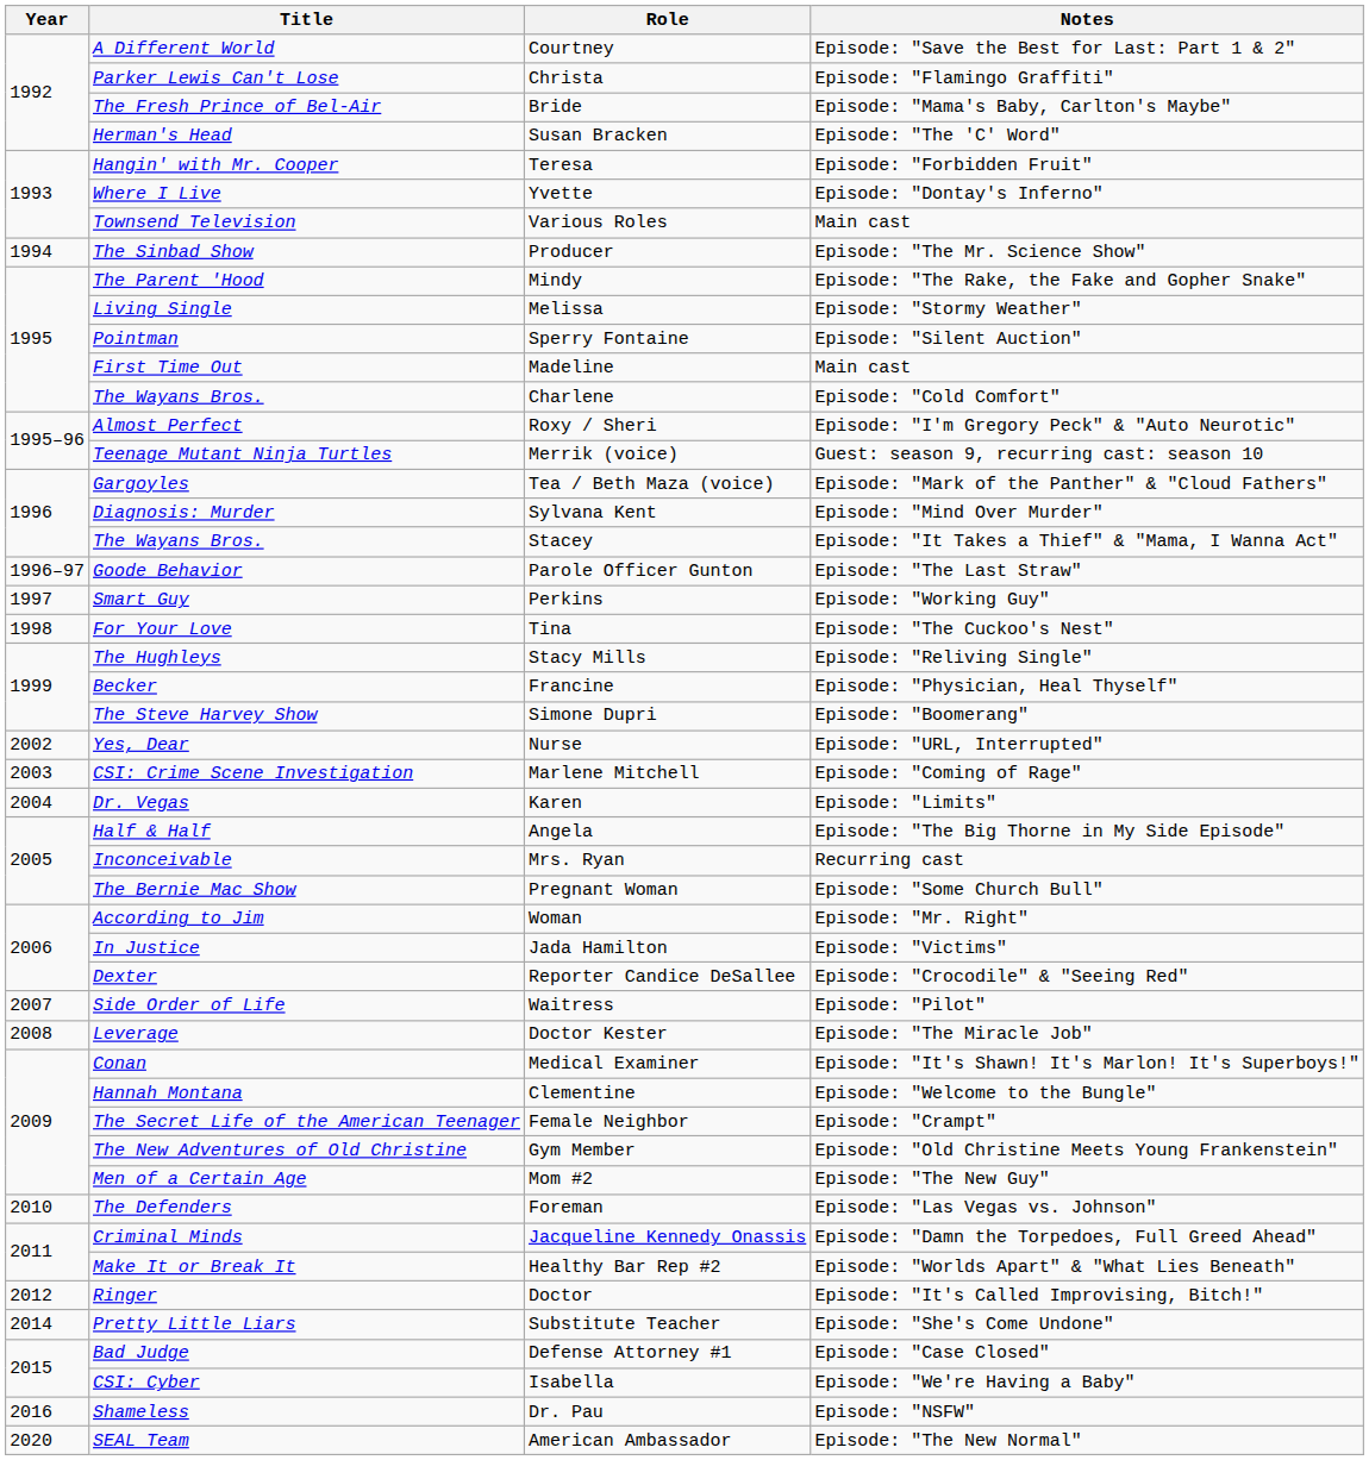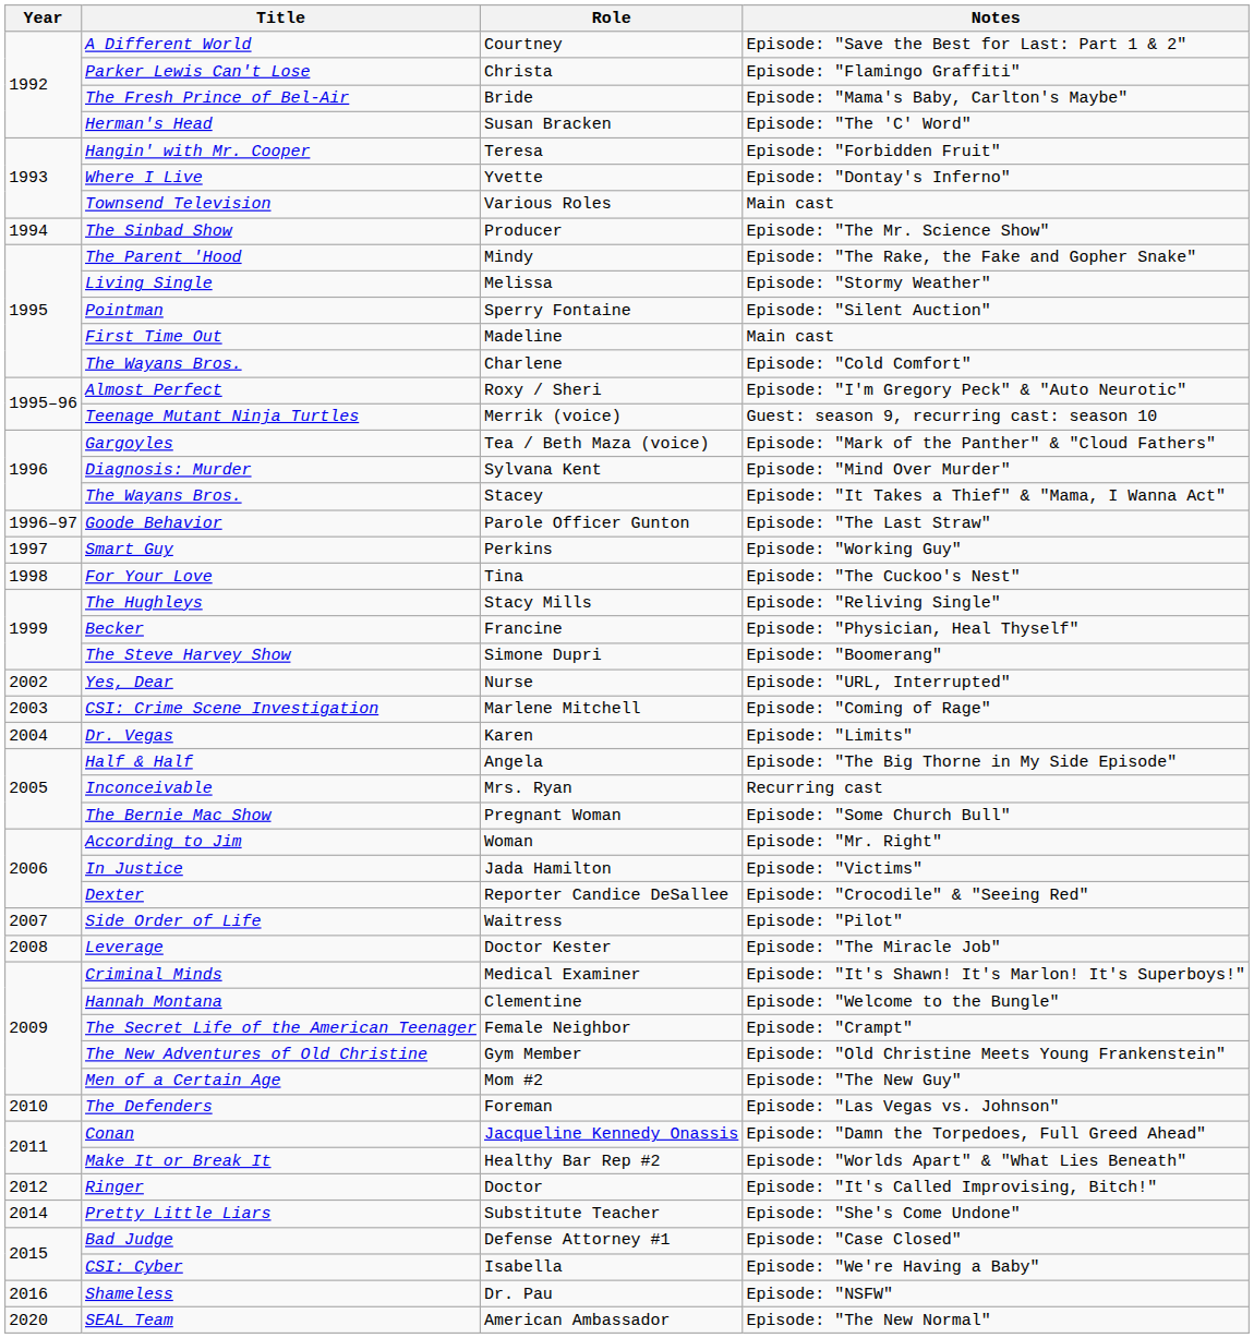 <table class="wikitable sortable">
 <tr>
 <th>Year</th>
 <th>Title</th>
 <th>Role</th>
 <th>Notes</th>
 </tr>
 <tr>
 <td rowspan=4>1992</td>
 <td><em><a href='#'>A Different World</a></em></td>
 <td>Courtney</td>
 <td>Episode: "Save the Best for Last: Part 1 & 2"</td>
 </tr>
 <tr>
 <td><em><a href='#'>Parker Lewis Can't Lose</a></em></td>
 <td>Christa</td>
 <td>Episode: "Flamingo Graffiti"</td>
 </tr>
 <tr>
 <td><em><a href='#'>The Fresh Prince of Bel-Air</a></em></td>
 <td>Bride</td>
 <td>Episode: "Mama's Baby, Carlton's Maybe"</td>
 </tr>
 <tr>
 <td><em><a href='#'>Herman's Head</a></em></td>
 <td>Susan Bracken</td>
 <td>Episode: "The 'C' Word"</td>
 </tr>
 <tr>
 <td rowspan=3>1993</td>
 <td><em><a href='#'>Hangin' with Mr. Cooper</a></em></td>
 <td>Teresa</td>
 <td>Episode: "Forbidden Fruit"</td>
 </tr>
 <tr>
 <td><em><a href='#'>Where I Live</a></em></td>
 <td>Yvette</td>
 <td>Episode: "Dontay's Inferno"</td>
 </tr>
 <tr>
 <td><em><a href='#'>Townsend Television</a></em></td>
 <td>Various Roles</td>
 <td>Main cast</td>
 </tr>
 <tr>
 <td>1994</td>
 <td><em><a href='#'>The Sinbad Show</a></em></td>
 <td>Producer</td>
 <td>Episode: "The Mr. Science Show"</td>
 </tr>
 <tr>
 <td rowspan=5>1995</td>
 <td><em><a href='#'>The Parent 'Hood</a></em></td>
 <td>Mindy</td>
 <td>Episode: "The Rake, the Fake and Gopher Snake"</td>
 </tr>
 <tr>
 <td><em><a href='#'>Living Single</a></em></td>
 <td>Melissa</td>
 <td>Episode: "Stormy Weather"</td>
 </tr>
 <tr>
 <td><em><a href='#'>Pointman</a></em></td>
 <td>Sperry Fontaine</td>
 <td>Episode: "Silent Auction"</td>
 </tr>
 <tr>
 <td><em><a href='#'>First Time Out</a></em></td>
 <td>Madeline</td>
 <td>Main cast</td>
 </tr>
 <tr>
 <td><em><a href='#'>The Wayans Bros.</a></em></td>
 <td>Charlene</td>
 <td>Episode: "Cold Comfort"</td>
 </tr>
 <tr>
 <td rowspan=2>1995–96</td>
 <td><em><a href='#'>Almost Perfect</a></em></td>
 <td>Roxy / Sheri</td>
 <td>Episode: "I'm Gregory Peck" & "Auto Neurotic"</td>
 </tr>
 <tr>
 <td><em><a href='#'>Teenage Mutant Ninja Turtles</a></em></td>
 <td>Merrik (voice)</td>
 <td>Guest: season 9, recurring cast: season 10</td>
 </tr>
 <tr>
 <td rowspan=3>1996</td>
 <td><em><a href='#'>Gargoyles</a></em></td>
 <td>Tea / Beth Maza (voice)</td>
 <td>Episode: "Mark of the Panther" & "Cloud Fathers"</td>
 </tr>
 <tr>
 <td><em><a href='#'>Diagnosis: Murder</a></em></td>
 <td>Sylvana Kent</td>
 <td>Episode: "Mind Over Murder"</td>
 </tr>
 <tr>
 <td><em><a href='#'>The Wayans Bros.</a></em></td>
 <td>Stacey</td>
 <td>Episode: "It Takes a Thief" & "Mama, I Wanna Act"</td>
 </tr>
 <tr>
 <td>1996–97</td>
 <td><em><a href='#'>Goode Behavior</a></em></td>
 <td>Parole Officer Gunton</td>
 <td>Episode: "The Last Straw"</td>
 </tr>
 <tr>
 <td>1997</td>
 <td><em><a href='#'>Smart Guy</a></em></td>
 <td>Perkins</td>
 <td>Episode: "Working Guy"</td>
 </tr>
 <tr>
 <td>1998</td>
 <td><em><a href='#'>For Your Love</a></em></td>
 <td>Tina</td>
 <td>Episode: "The Cuckoo's Nest"</td>
 </tr>
 <tr>
 <td rowspan=3>1999</td>
 <td><em><a href='#'>The Hughleys</a></em></td>
 <td>Stacy Mills</td>
 <td>Episode: "Reliving Single"</td>
 </tr>
 <tr>
 <td><em><a href='#'>Becker</a></em></td>
 <td>Francine</td>
 <td>Episode: "Physician, Heal Thyself"</td>
 </tr>
 <tr>
 <td><em><a href='#'>The Steve Harvey Show</a></em></td>
 <td>Simone Dupri</td>
 <td>Episode: "Boomerang"</td>
 </tr>
 <tr>
 <td>2002</td>
 <td><em><a href='#'>Yes, Dear</a></em></td>
 <td>Nurse</td>
 <td>Episode: "URL, Interrupted"</td>
 </tr>
 <tr>
 <td>2003</td>
 <td><em><a href='#'>CSI: Crime Scene Investigation</a></em></td>
 <td>Marlene Mitchell</td>
 <td>Episode: "Coming of Rage"</td>
 </tr>
 <tr>
 <td>2004</td>
 <td><em><a href='#'>Dr. Vegas</a></em></td>
 <td>Karen</td>
 <td>Episode: "Limits"</td>
 </tr>
 <tr>
 <td rowspan=3>2005</td>
 <td><em><a href='#'>Half & Half</a></em></td>
 <td>Angela</td>
 <td>Episode: "The Big Thorne in My Side Episode"</td>
 </tr>
 <tr>
 <td><em><a href='#'>Inconceivable</a></em></td>
 <td>Mrs. Ryan</td>
 <td>Recurring cast</td>
 </tr>
 <tr>
 <td><em><a href='#'>The Bernie Mac Show</a></em></td>
 <td>Pregnant Woman</td>
 <td>Episode: "Some Church Bull"</td>
 </tr>
 <tr>
 <td rowspan=3>2006</td>
 <td><em><a href='#'>According to Jim</a></em></td>
 <td>Woman</td>
 <td>Episode: "Mr. Right"</td>
 </tr>
 <tr>
 <td><em><a href='#'>In Justice</a></em></td>
 <td>Jada Hamilton</td>
 <td>Episode: "Victims"</td>
 </tr>
 <tr>
 <td><em><a href='#'>Dexter</a></em></td>
 <td>Reporter Candice DeSallee</td>
 <td>Episode: "Crocodile" & "Seeing Red"</td>
 </tr>
 <tr>
 <td>2007</td>
 <td><em><a href='#'>Side Order of Life</a></em></td>
 <td>Waitress</td>
 <td>Episode: "Pilot"</td>
 </tr>
 <tr>
 <td>2008</td>
 <td><em><a href='#'>Leverage</a></em></td>
 <td>Doctor Kester</td>
 <td>Episode: "The Miracle Job"</td>
 </tr>
 <tr>
 <td rowspan=5>2009</td>
-<td><em><a href='#'>Conan</a></em></td>
+<td><em><a href='#'>Criminal Minds</a></em></td>
 <td>Medical Examiner</td>
 <td>Episode: "It's Shawn! It's Marlon! It's Superboys!"</td>
 </tr>
 <tr>
 <td><em><a href='#'>Hannah Montana</a></em></td>
 <td>Clementine</td>
 <td>Episode: "Welcome to the Bungle"</td>
 </tr>
 <tr>
 <td><em><a href='#'>The Secret Life of the American Teenager</a></em></td>
 <td>Female Neighbor</td>
 <td>Episode: "Crampt"</td>
 </tr>
 <tr>
 <td><em><a href='#'>The New Adventures of Old Christine</a></em></td>
 <td>Gym Member</td>
 <td>Episode: "Old Christine Meets Young Frankenstein"</td>
 </tr>
 <tr>
 <td><em><a href='#'>Men of a Certain Age</a></em></td>
 <td>Mom #2</td>
 <td>Episode: "The New Guy"</td>
 </tr>
 <tr>
 <td>2010</td>
 <td><em><a href='#'>The Defenders</a></em></td>
 <td>Foreman</td>
 <td>Episode: "Las Vegas vs. Johnson"</td>
 </tr>
 <tr>
 <td rowspan=2>2011</td>
-<td><em><a href='#'>Criminal Minds</a></em></td>
+<td><em><a href='#'>Conan</a></em></td>
 <td><a href='#'>Jacqueline Kennedy Onassis</a></td>
 <td>Episode: "Damn the Torpedoes, Full Greed Ahead"</td>
 </tr>
 <tr>
 <td><em><a href='#'>Make It or Break It</a></em></td>
 <td>Healthy Bar Rep #2</td>
 <td>Episode: "Worlds Apart" & "What Lies Beneath"</td>
 </tr>
 <tr>
 <td>2012</td>
 <td><em><a href='#'>Ringer</a></em></td>
 <td>Doctor</td>
 <td>Episode: "It's Called Improvising, Bitch!"</td>
 </tr>
 <tr>
 <td>2014</td>
 <td><em><a href='#'>Pretty Little Liars</a></em></td>
 <td>Substitute Teacher</td>
 <td>Episode: "She's Come Undone"</td>
 </tr>
 <tr>
 <td rowspan=2>2015</td>
 <td><em><a href='#'>Bad Judge</a></em></td>
 <td>Defense Attorney #1</td>
 <td>Episode: "Case Closed"</td>
 </tr>
 <tr>
 <td><em><a href='#'>CSI: Cyber</a></em></td>
 <td>Isabella</td>
 <td>Episode: "We're Having a Baby"</td>
 </tr>
 <tr>
 <td>2016</td>
 <td><em><a href='#'>Shameless</a></em></td>
 <td>Dr. Pau</td>
 <td>Episode: "NSFW"</td>
 </tr>
 <tr>
 <td>2020</td>
 <td><em><a href='#'>SEAL Team</a></em></td>
 <td>American Ambassador</td>
 <td>Episode: "The New Normal"</td>
 </tr>
 </table>
